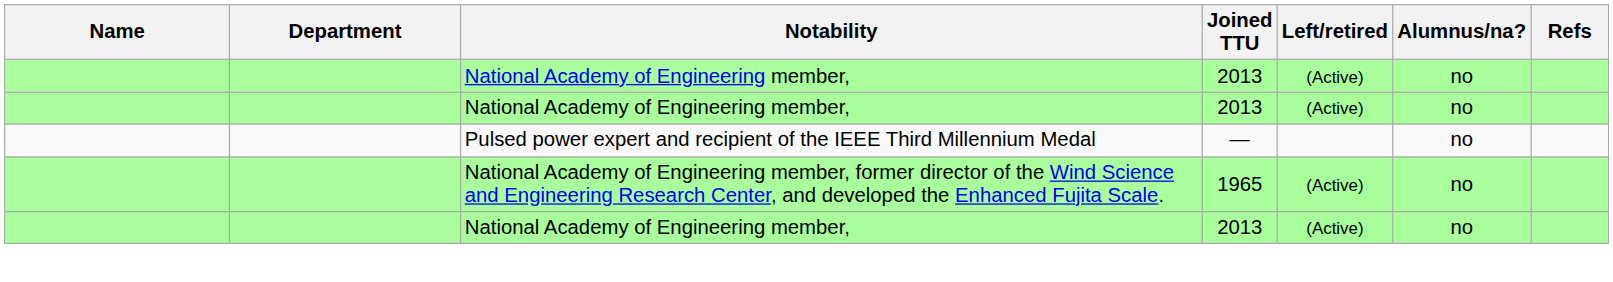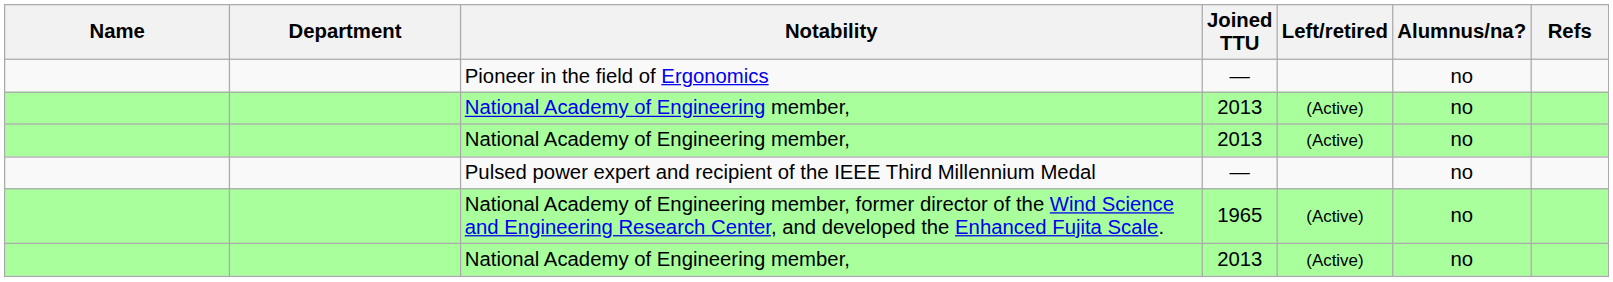 <table class="wikitable sortable" style="width:100%">
 <tr>
 <th width="15%">Name</th>
 <th width="15%">Department</th>
 <th width="50%">Notability</th>
 <th width="*">Joined TTU</th>
 <th width="*">Left/retired</th>
 <th width="*">Alumnus/na?</th>
 <th width="5%" class="unsortable">Refs</th>
+</tr>
+<tr>
+<td></td>
+<td></td>
+<td>Pioneer in the field of <a href='#'>Ergonomics</a></td>
+<td align="center">—</td>
+<td align="center"></td>
+<td align="center">no</td>
+<td align="center"></td>
 </tr>
 <tr bgcolor="#A8FF9C">
 <td></td>
 <td></td>
 <td><a href='#'>National Academy of Engineering</a> member,</td>
 <td align="center">2013</td>
 <td align="center"><small>(Active)</small></td>
 <td align="center">no</td>
 <td align="center"></td>
 </tr>
 <tr bgcolor="#A8FF9C">
 <td></td>
 <td></td>
 <td>National Academy of Engineering member,</td>
 <td align="center">2013</td>
 <td align="center"><small>(Active)</small></td>
 <td align="center">no</td>
 <td align="center"></td>
 </tr>
 <tr>
 <td></td>
 <td></td>
 <td>Pulsed power expert and recipient of the IEEE Third Millennium Medal</td>
 <td align="center">—</td>
 <td align="center"></td>
 <td align="center">no</td>
 <td align="center"></td>
 </tr>
 <tr bgcolor="#A8FF9C">
 <td></td>
 <td></td>
 <td>National Academy of Engineering member, former director of the <a href='#'>Wind Science and Engineering Research Center</a>, and developed the <a href='#'>Enhanced Fujita Scale</a>.</td>
 <td align="center">1965</td>
 <td align="center"><small>(Active)</small></td>
 <td align="center">no</td>
 <td align="center"></td>
 </tr>
 <tr bgcolor="#A8FF9C">
 <td></td>
 <td></td>
 <td>National Academy of Engineering member,</td>
 <td align="center">2013</td>
 <td align="center"><small>(Active)</small></td>
 <td align="center">no</td>
 <td align="center"></td>
 </tr>
 </table>
